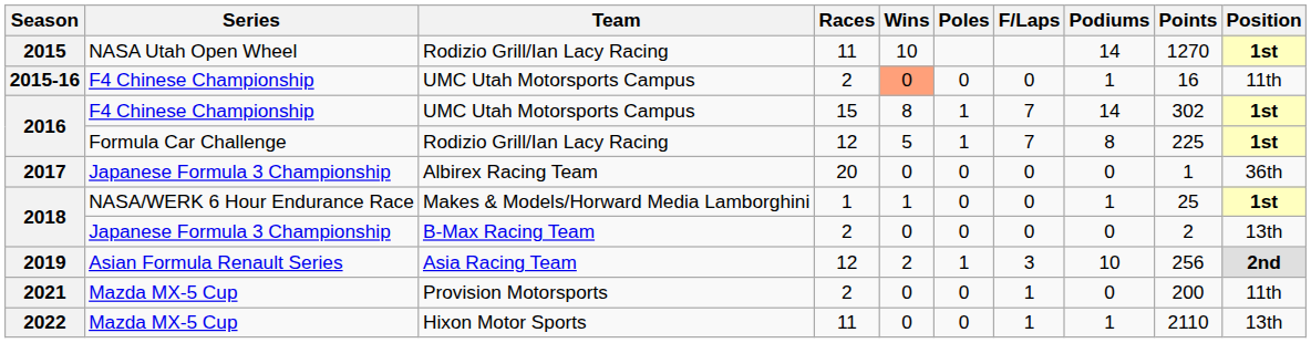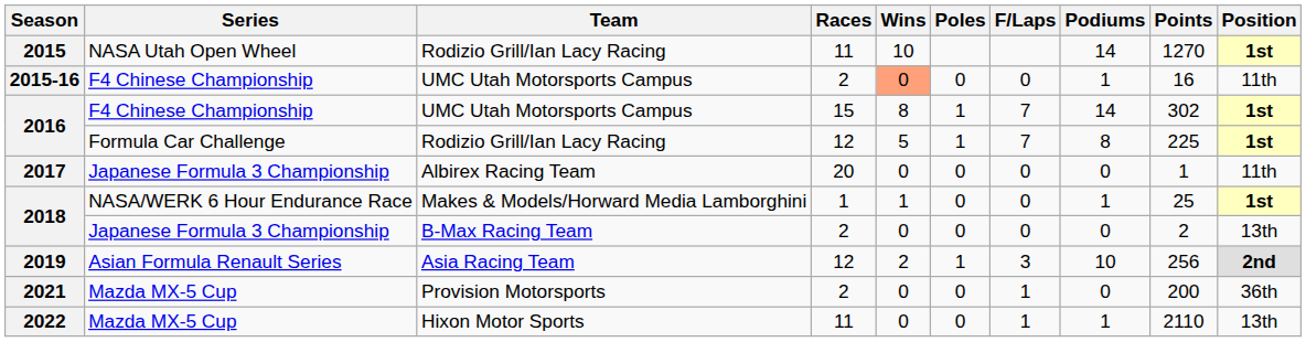 <table class="wikitable" style="font-size: 90%; text-align:center">
 <tr>
 <th>Season</th>
 <th>Series</th>
 <th>Team</th>
 <th>Races</th>
 <th>Wins</th>
 <th>Poles</th>
 <th>F/Laps</th>
 <th>Podiums</th>
 <th>Points</th>
 <th>Position</th>
 </tr>
 <tr>
 <th>2015</th>
 <td align=left>NASA Utah Open Wheel</td>
 <td align=left>Rodizio Grill/Ian Lacy Racing</td>
 <td>11</td>
 <td>10</td>
 <td></td>
 <td></td>
 <td>14</td>
 <td>1270</td>
 <td style="background:#ffffbf;"><strong>1st</strong></td>
 </tr>
 <tr>
 <th>2015-16</th>
 <td align="left"><a href='#'>F4 Chinese Championship</a></td>
 <td align=left>UMC Utah Motorsports Campus</td>
 <td>2</td>
 <td style="background: lightsalmon;">0</td>
 <td>0</td>
 <td>0</td>
 <td>1</td>
 <td>16</td>
 <td>11th</td>
 </tr>
 <tr>
 <th rowspan="2">2016</th>
 <td align=left><a href='#'>F4 Chinese Championship</a></td>
 <td align=left>UMC Utah Motorsports Campus</td>
 <td>15</td>
 <td>8</td>
 <td>1</td>
 <td>7</td>
 <td>14</td>
 <td>302</td>
 <td style="background:#ffffbf;"><strong>1st</strong></td>
 </tr>
 <tr>
 <td align=left>Formula Car Challenge</td>
 <td align=left>Rodizio Grill/Ian Lacy Racing</td>
 <td>12</td>
 <td>5</td>
 <td>1</td>
 <td>7</td>
 <td>8</td>
 <td>225</td>
 <td style="background:#ffffbf;"><strong>1st</strong></td>
 </tr>
 <tr>
 <th>2017</th>
 <td align=left><a href='#'>Japanese Formula 3 Championship</a></td>
 <td align=left>Albirex Racing Team</td>
 <td>20</td>
 <td>0</td>
 <td>0</td>
 <td>0</td>
 <td>0</td>
 <td>1</td>
-<td>36th</td>
+<td>11th</td>
 </tr>
 <tr>
 <th rowspan=2>2018</th>
 <td align=left>NASA/WERK 6 Hour Endurance Race</td>
 <td align=left>Makes & Models/Horward Media Lamborghini</td>
 <td>1</td>
 <td>1</td>
 <td>0</td>
 <td>0</td>
 <td>1</td>
 <td>25</td>
 <td style="background:#ffffbf;"><strong>1st</strong></td>
 </tr>
 <tr>
 <td align=left><a href='#'>Japanese Formula 3 Championship</a></td>
 <td align=left><a href='#'>B-Max Racing Team</a></td>
 <td>2</td>
 <td>0</td>
 <td>0</td>
 <td>0</td>
 <td>0</td>
 <td>2</td>
 <td>13th</td>
 </tr>
 <tr>
 <th>2019</th>
 <td align=left><a href='#'>Asian Formula Renault Series</a></td>
 <td align=left><a href='#'>Asia Racing Team</a></td>
 <td>12</td>
 <td>2</td>
 <td>1</td>
 <td>3</td>
 <td>10</td>
 <td>256</td>
 <td style="background:#DFDFDF;"><strong>2nd</strong></td>
 </tr>
 <tr>
 <th>2021</th>
 <td align=left><a href='#'>Mazda MX-5 Cup</a></td>
 <td align=left>Provision Motorsports</td>
 <td>2</td>
 <td>0</td>
 <td>0</td>
 <td>1</td>
 <td>0</td>
 <td>200</td>
-<td>11th</td>
+<td>36th</td>
 </tr>
 <tr>
 <th>2022</th>
 <td align=left><a href='#'>Mazda MX-5 Cup</a></td>
 <td align=left>Hixon Motor Sports</td>
 <td>11</td>
 <td>0</td>
 <td>0</td>
 <td>1</td>
 <td>1</td>
 <td>2110</td>
 <td>13th</td>
 </tr>
 </table>
